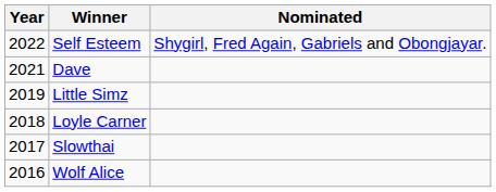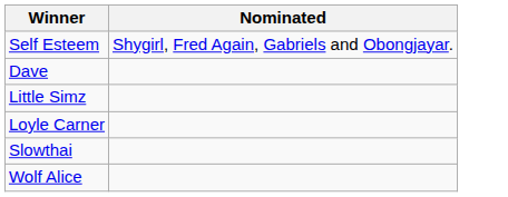 <table class="wikitable sortable">
 <tr>
-<th>Year</th>
 <th>Winner</th>
 <th>Nominated</th>
 </tr>
 <tr>
-<td>2022</td>
 <td><a href='#'>Self Esteem</a></td>
 <td><a href='#'>Shygirl</a>, <a href='#'>Fred Again</a>, <a href='#'>Gabriels</a> and <a href='#'>Obongjayar</a>.</td>
 </tr>
 <tr>
-<td>2021</td>
 <td><a href='#'>Dave</a></td>
 <td></td>
 </tr>
 <tr>
-<td>2019</td>
 <td><a href='#'>Little Simz</a></td>
 <td></td>
 </tr>
 <tr>
-<td>2018</td>
 <td><a href='#'>Loyle Carner</a></td>
 <td></td>
 </tr>
 <tr>
-<td>2017</td>
 <td><a href='#'>Slowthai</a></td>
 <td></td>
 </tr>
 <tr>
-<td>2016</td>
 <td><a href='#'>Wolf Alice</a></td>
 <td></td>
 </tr>
 </table>
